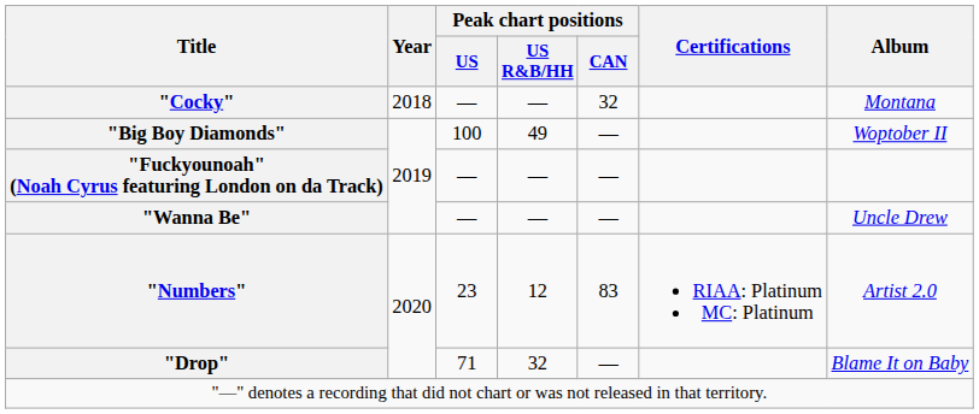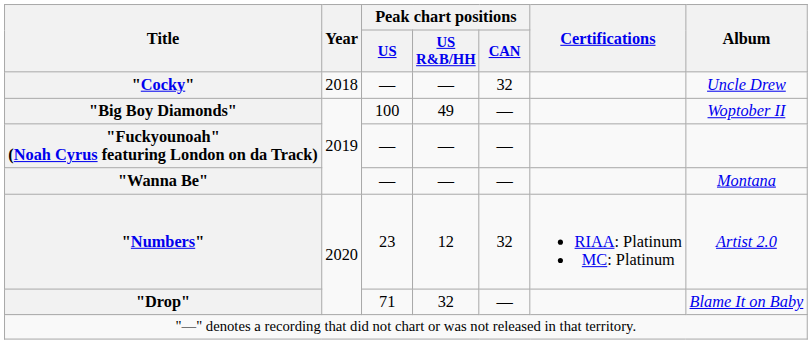 <table class="wikitable plainrowheaders" style="text-align:center;">
 <tr>
 <th rowspan="2">Title</th>
 <th rowspan="2">Year</th>
 <th colspan="3">Peak chart positions</th>
 <th rowspan="2"><a href='#'>Certifications</a></th>
 <th rowspan="2">Album</th>
 </tr>
 <tr>
 <th scope="col" style="width:3em;font-size:90%;"><a href='#'>US</a><br></th>
 <th scope="col" style="width:3em;font-size:90%;"><a href='#'>US<br>R&B/HH</a><br></th>
 <th scope="col" style="width:3em;font-size:90%;"><a href='#'>CAN</a><br></th>
 </tr>
 <tr>
 <th scope="row">"<a href='#'>Cocky</a>"<br></th>
 <td>2018</td>
 <td>—</td>
 <td>—</td>
 <td>32</td>
 <td></td>
-<td><em><a href='#'>Montana</a></em></td>
+<td><em><a href='#'>Uncle Drew</a></em></td>
 </tr>
 <tr>
 <th scope="row">"Big Boy Diamonds"<br></th>
 <td rowspan="3">2019</td>
 <td>100</td>
 <td>49</td>
 <td>—</td>
 <td></td>
 <td><em><a href='#'>Woptober II</a></em></td>
 </tr>
 <tr>
 <th scope="row">"Fuckyounoah"<br><span>(<a href='#'>Noah Cyrus</a> featuring London on da Track)</span></th>
 <td>—</td>
 <td>—</td>
 <td>—</td>
 <td></td>
 <td></td>
 </tr>
 <tr>
 <th scope="row">"Wanna Be"<br></th>
 <td>—</td>
 <td>—</td>
 <td>—</td>
 <td></td>
-<td><em><a href='#'>Uncle Drew</a></em></td>
+<td><em><a href='#'>Montana</a></em></td>
 </tr>
 <tr>
 <th scope="row">"<a href='#'>Numbers</a>"<br></th>
 <td rowspan="2">2020</td>
 <td>23</td>
 <td>12</td>
-<td>83<br></td>
+<td>32</td>
 <td><br><ul><li><a href='#'>RIAA</a>: Platinum</li><li><a href='#'>MC</a>: Platinum</li></ul></td>
 <td><em><a href='#'>Artist 2.0</a></em></td>
 </tr>
 <tr>
 <th scope="row">"Drop"<br></th>
 <td>71</td>
 <td>32</td>
 <td>—</td>
 <td></td>
 <td><em><a href='#'>Blame It on Baby</a></em></td>
 </tr>
 <tr>
 <td style="font-size:90%" colspan="9">"—" denotes a recording that did not chart or was not released in that territory.</td>
 </tr>
 </table>
